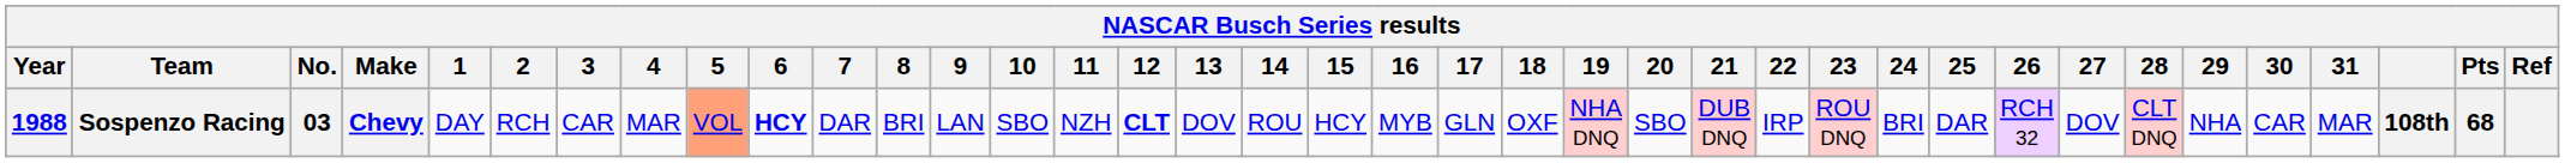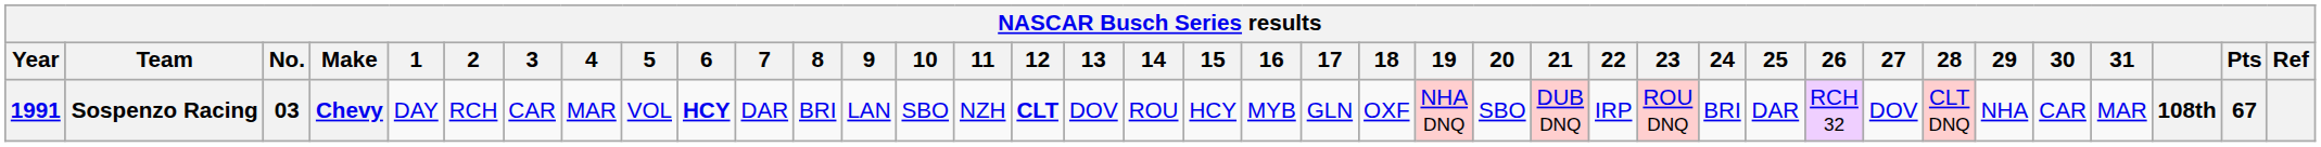 <table class="wikitable" style="text-align:center; font-size:75%">
 <tr>
 <th colspan=42><a href='#'>NASCAR Busch Series</a> results</th>
 </tr>
 <tr>
 <th>Year</th>
 <th>Team</th>
 <th>No.</th>
 <th>Make</th>
 <th>1</th>
 <th>2</th>
 <th>3</th>
 <th>4</th>
 <th>5</th>
 <th>6</th>
 <th>7</th>
 <th>8</th>
 <th>9</th>
 <th>10</th>
 <th>11</th>
 <th>12</th>
 <th>13</th>
 <th>14</th>
 <th>15</th>
 <th>16</th>
 <th>17</th>
 <th>18</th>
 <th>19</th>
 <th>20</th>
 <th>21</th>
 <th>22</th>
 <th>23</th>
 <th>24</th>
 <th>25</th>
 <th>26</th>
 <th>27</th>
 <th>28</th>
 <th>29</th>
 <th>30</th>
 <th>31</th>
 <th></th>
 <th>Pts</th>
 <th>Ref</th>
 </tr>
 <tr>
-<th><a href='#'>1988</a></th>
+<th><a href='#'>1991</a></th>
 <th>Sospenzo Racing</th>
 <th>03</th>
 <th><a href='#'>Chevy</a></th>
 <td><a href='#'>DAY</a></td>
 <td><a href='#'>RCH</a></td>
 <td><a href='#'>CAR</a></td>
 <td><a href='#'>MAR</a></td>
-<td style="background: lightsalmon;"><a href='#'>VOL</a></td>
+<td><a href='#'>VOL</a></td>
 <td><strong><a href='#'>HCY</a></strong></td>
 <td><a href='#'>DAR</a></td>
 <td><a href='#'>BRI</a></td>
 <td><a href='#'>LAN</a></td>
 <td><a href='#'>SBO</a></td>
 <td><a href='#'>NZH</a></td>
 <td><strong><a href='#'>CLT</a></strong></td>
 <td><a href='#'>DOV</a></td>
 <td><a href='#'>ROU</a></td>
 <td><a href='#'>HCY</a></td>
 <td><a href='#'>MYB</a></td>
 <td><a href='#'>GLN</a></td>
 <td><a href='#'>OXF</a></td>
 <td style="background:#FFCFCF;"><a href='#'>NHA</a><br><small>DNQ</small></td>
 <td><a href='#'>SBO</a></td>
 <td style="background:#FFCFCF;"><a href='#'>DUB</a><br><small>DNQ</small></td>
 <td><a href='#'>IRP</a></td>
 <td style="background:#FFCFCF;"><a href='#'>ROU</a><br><small>DNQ</small></td>
 <td><a href='#'>BRI</a></td>
 <td><a href='#'>DAR</a></td>
 <td style="background:#EFCFFF;"><a href='#'>RCH</a><br><small>32</small></td>
 <td><a href='#'>DOV</a></td>
 <td style="background:#FFCFCF;"><a href='#'>CLT</a><br><small>DNQ</small></td>
 <td><a href='#'>NHA</a></td>
 <td><a href='#'>CAR</a></td>
 <td><a href='#'>MAR</a></td>
 <th>108th</th>
-<th>68</th>
+<th>67</th>
 <th></th>
 </tr>
 </table>
